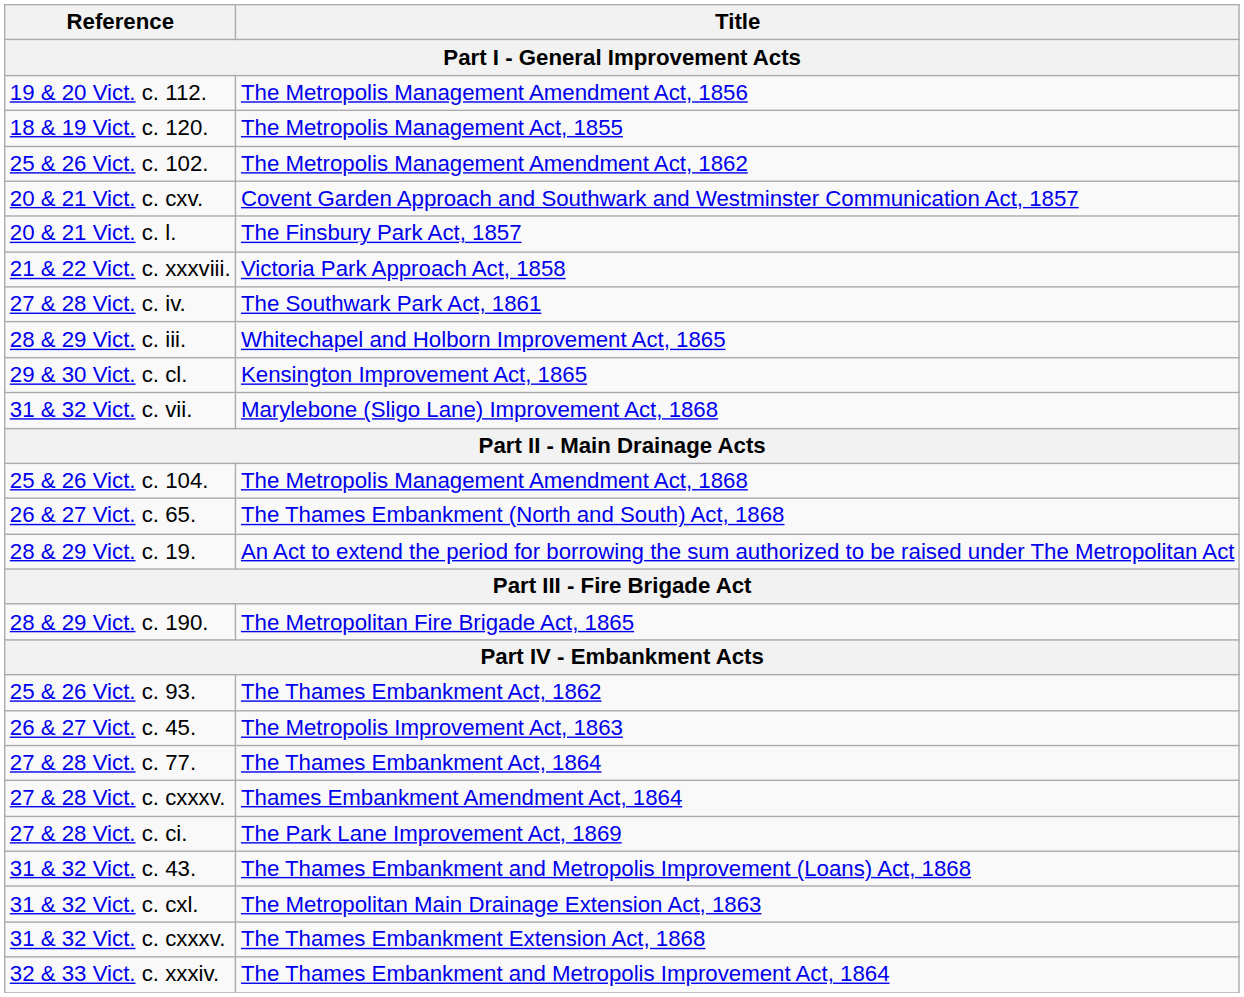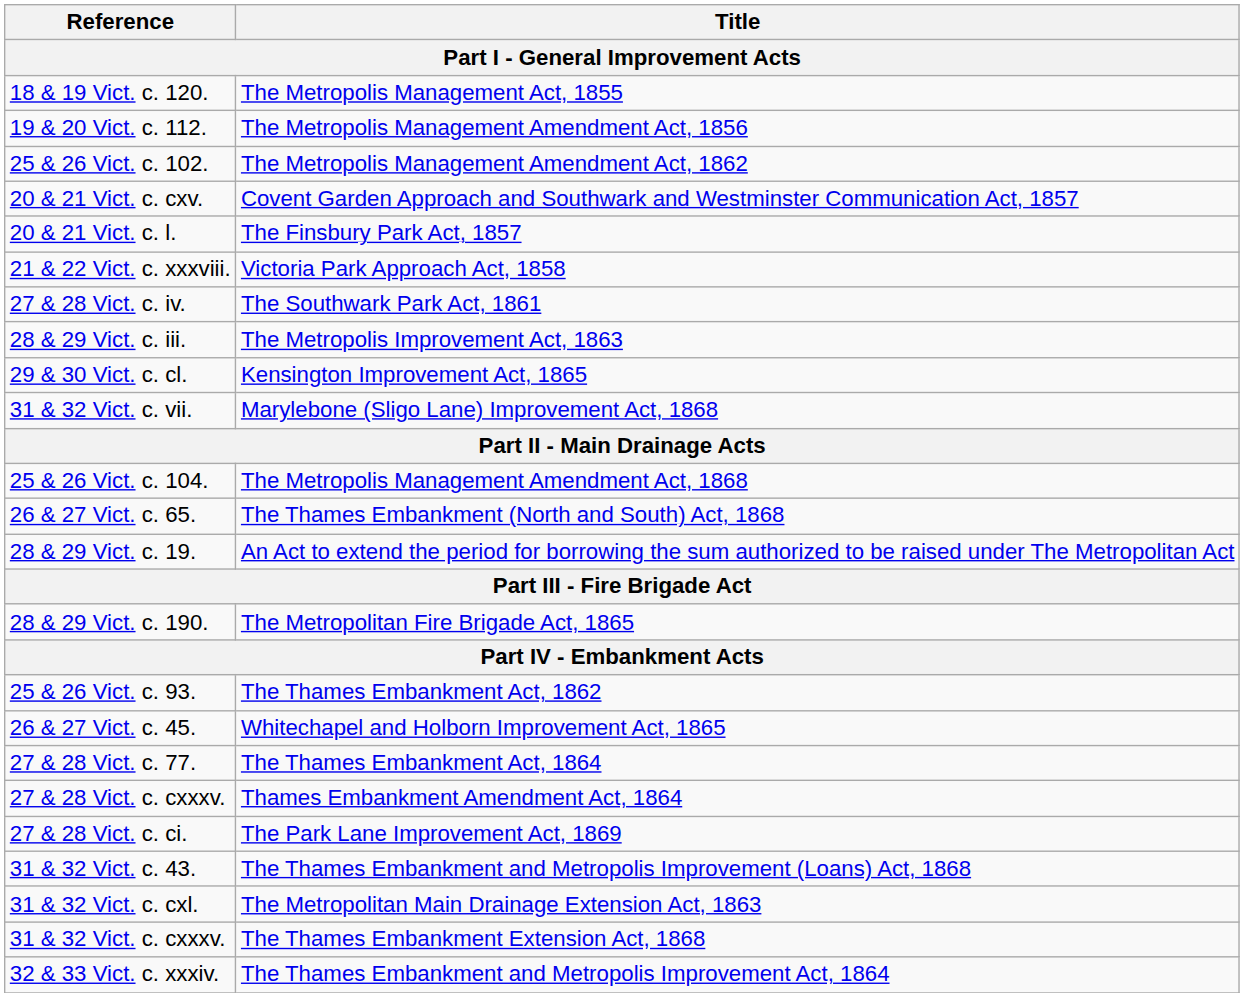 <table class="wikitable">
 <tr>
 <th>Reference</th>
 <th>Title</th>
 </tr>
 <tr>
 <th colspan="2" style="background-color: #f2f2f2;">Part I - General Improvement Acts</th>
 </tr>
 <tr>
+<td><a href='#'>18 & 19 Vict.</a> c. 120.</td>
+<td><a href='#'>The Metropolis Management Act, 1855</a></td>
+</tr>
+<tr>
 <td><a href='#'>19 & 20 Vict.</a> c. 112.</td>
 <td><a href='#'>The Metropolis Management Amendment Act, 1856</a></td>
-</tr>
-<tr>
-<td><a href='#'>18 & 19 Vict.</a> c. 120.</td>
-<td><a href='#'>The Metropolis Management Act, 1855</a></td>
 </tr>
 <tr>
 <td><a href='#'>25 & 26 Vict.</a> c. 102.</td>
 <td><a href='#'>The Metropolis Management Amendment Act, 1862</a></td>
 </tr>
 <tr>
 <td><a href='#'>20 & 21 Vict.</a> c. cxv.</td>
 <td><a href='#'>Covent Garden Approach and Southwark and Westminster Communication Act, 1857</a></td>
 </tr>
 <tr>
 <td><a href='#'>20 & 21 Vict.</a> c. l.</td>
 <td><a href='#'>The Finsbury Park Act, 1857</a></td>
 </tr>
 <tr>
 <td><a href='#'>21 & 22 Vict.</a> c. xxxviii.</td>
 <td><a href='#'>Victoria Park Approach Act, 1858</a></td>
 </tr>
 <tr>
 <td><a href='#'>27 & 28 Vict.</a> c. iv.</td>
 <td><a href='#'>The Southwark Park Act, 1861</a></td>
 </tr>
 <tr>
 <td><a href='#'>28 & 29 Vict.</a> c. iii.</td>
-<td><a href='#'>Whitechapel and Holborn Improvement Act, 1865</a></td>
+<td><a href='#'>The Metropolis Improvement Act, 1863</a></td>
 </tr>
 <tr>
 <td><a href='#'>29 & 30 Vict.</a> c. cl.</td>
 <td><a href='#'>Kensington Improvement Act, 1865</a></td>
 </tr>
 <tr>
 <td><a href='#'>31 & 32 Vict.</a> c. vii.</td>
 <td><a href='#'>Marylebone (Sligo Lane) Improvement Act, 1868</a></td>
 </tr>
 <tr>
 <th colspan="2" style="background-color: #f2f2f2;">Part II - Main Drainage Acts</th>
 </tr>
 <tr>
 <td><a href='#'>25 & 26 Vict.</a> c. 104.</td>
 <td><a href='#'>The Metropolis Management Amendment Act, 1868</a></td>
 </tr>
 <tr>
 <td><a href='#'>26 & 27 Vict.</a> c. 65.</td>
 <td><a href='#'>The Thames Embankment (North and South) Act, 1868</a></td>
 </tr>
 <tr>
 <td><a href='#'>28 & 29 Vict.</a> c. 19.</td>
 <td><a href='#'>An Act to extend the period for borrowing the sum authorized to be raised under The Metropolitan Act</a></td>
 </tr>
 <tr>
 <th colspan="2" style="background-color: #f2f2f2;">Part III - Fire Brigade Act</th>
 </tr>
 <tr>
 <td><a href='#'>28 & 29 Vict.</a> c. 190.</td>
 <td><a href='#'>The Metropolitan Fire Brigade Act, 1865</a></td>
 </tr>
 <tr>
 <th colspan="2" style="background-color: #f2f2f2;">Part IV - Embankment Acts</th>
 </tr>
 <tr>
 <td><a href='#'>25 & 26 Vict.</a> c. 93.</td>
 <td><a href='#'>The Thames Embankment Act, 1862</a></td>
 </tr>
 <tr>
 <td><a href='#'>26 & 27 Vict.</a> c. 45.</td>
-<td><a href='#'>The Metropolis Improvement Act, 1863</a></td>
+<td><a href='#'>Whitechapel and Holborn Improvement Act, 1865</a></td>
 </tr>
 <tr>
 <td><a href='#'>27 & 28 Vict.</a> c. 77.</td>
 <td><a href='#'>The Thames Embankment Act, 1864</a></td>
 </tr>
 <tr>
 <td><a href='#'>27 & 28 Vict.</a> c. cxxxv.</td>
 <td><a href='#'>Thames Embankment Amendment Act, 1864</a></td>
 </tr>
 <tr>
 <td><a href='#'>27 & 28 Vict.</a> c. ci.</td>
 <td><a href='#'>The Park Lane Improvement Act, 1869</a></td>
 </tr>
 <tr>
 <td><a href='#'>31 & 32 Vict.</a> c. 43.</td>
 <td><a href='#'>The Thames Embankment and Metropolis Improvement (Loans) Act, 1868</a></td>
 </tr>
 <tr>
 <td><a href='#'>31 & 32 Vict.</a> c. cxl.</td>
 <td><a href='#'>The Metropolitan Main Drainage Extension Act, 1863</a></td>
 </tr>
 <tr>
 <td><a href='#'>31 & 32 Vict.</a> c. cxxxv.</td>
 <td><a href='#'>The Thames Embankment Extension Act, 1868</a></td>
 </tr>
 <tr>
 <td><a href='#'>32 & 33 Vict.</a> c. xxxiv.</td>
 <td><a href='#'>The Thames Embankment and Metropolis Improvement Act, 1864</a></td>
 </tr>
 </table>
